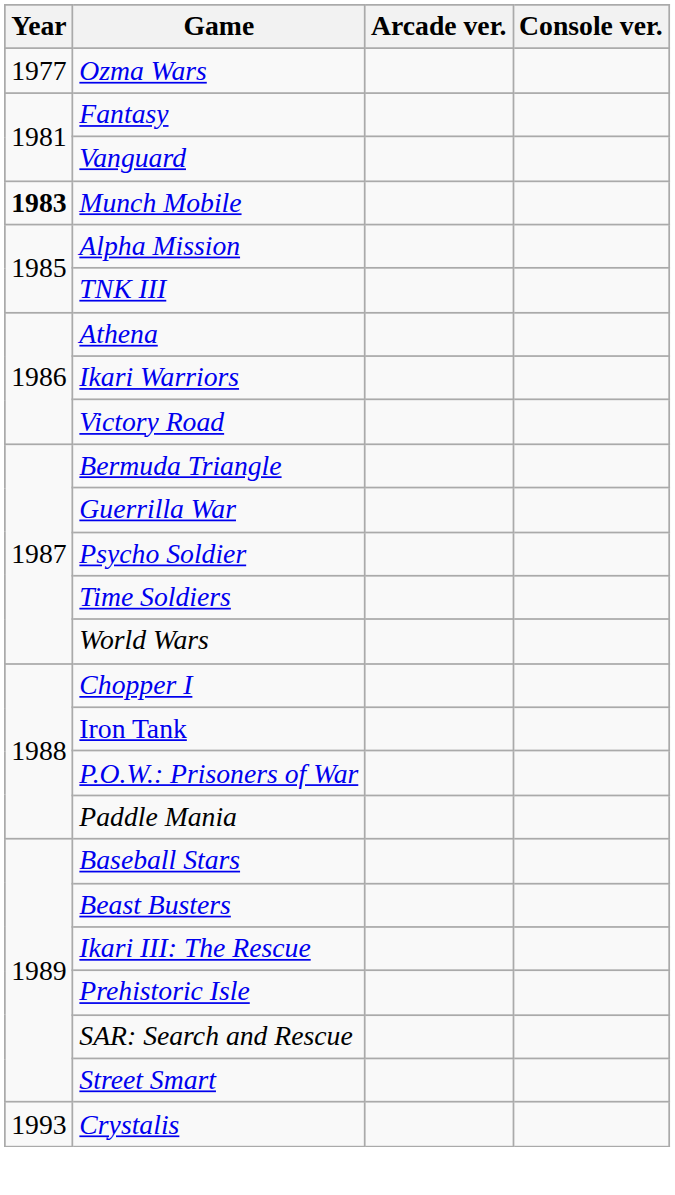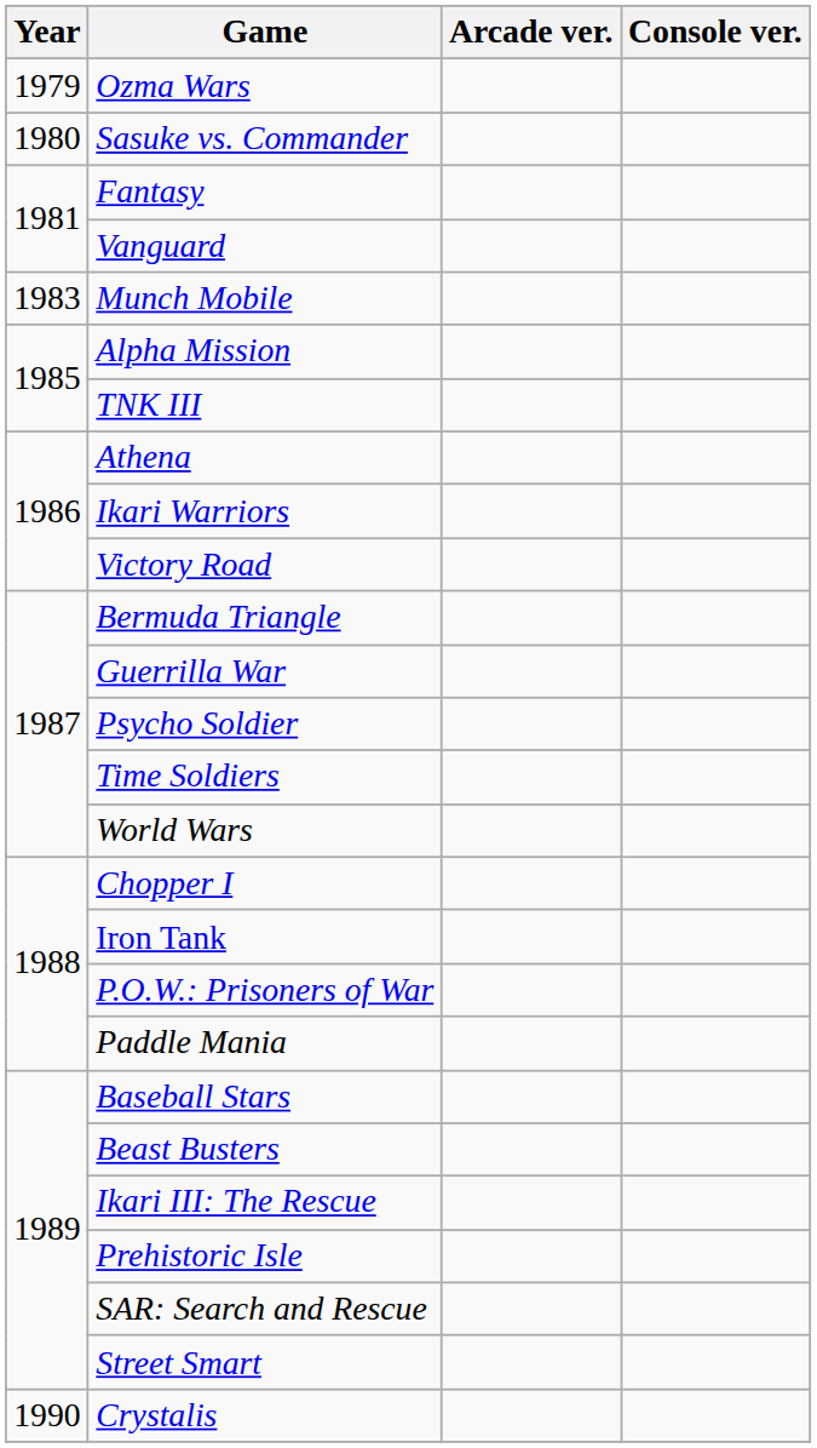 <table class="wikitable sortable">
 <tr>
 <th>Year</th>
 <th>Game</th>
 <th>Arcade ver.</th>
 <th>Console ver.</th>
 </tr>
 <tr>
-<td>1977</td>
+<td>1979</td>
 <td><em><a href='#'>Ozma Wars</a></em> </td>
+<td></td>
+<td></td>
+</tr>
+<tr>
+<td>1980</td>
+<td><em><a href='#'>Sasuke vs. Commander</a></em> </td>
 <td></td>
 <td></td>
 </tr>
 <tr>
 <td rowspan="2">1981</td>
 <td><em><a href='#'>Fantasy</a></em> </td>
 <td></td>
 <td></td>
 </tr>
 <tr>
 <td><em><a href='#'>Vanguard</a></em></td>
 <td></td>
 <td></td>
 </tr>
 <tr>
-<td><strong>1983</strong></td>
+<td>1983</td>
 <td><em><a href='#'>Munch Mobile</a></em> </td>
 <td></td>
 <td></td>
 </tr>
 <tr>
 <td rowspan="2">1985</td>
 <td><em><a href='#'>Alpha Mission</a></em></td>
 <td></td>
 <td></td>
 </tr>
 <tr>
 <td><em><a href='#'>TNK III</a></em></td>
 <td></td>
 <td></td>
 </tr>
 <tr>
 <td rowspan="3">1986</td>
 <td><a href='#'><em>Athena</em></a></td>
 <td></td>
 <td></td>
 </tr>
 <tr>
 <td><em><a href='#'>Ikari Warriors</a></em></td>
 <td></td>
 <td></td>
 </tr>
 <tr>
 <td><em><a href='#'>Victory Road</a></em></td>
 <td></td>
 <td></td>
 </tr>
 <tr>
 <td rowspan="5">1987</td>
 <td><em><a href='#'>Bermuda Triangle</a></em> </td>
 <td></td>
 <td></td>
 </tr>
 <tr>
 <td><em><a href='#'>Guerrilla War</a></em></td>
 <td></td>
 <td></td>
 </tr>
 <tr>
 <td><em><a href='#'>Psycho Soldier</a></em></td>
 <td></td>
 <td></td>
 </tr>
 <tr>
 <td><em><a href='#'>Time Soldiers</a></em> </td>
 <td></td>
 <td></td>
 </tr>
 <tr>
 <td><em>World Wars</em> </td>
 <td></td>
 <td></td>
 </tr>
 <tr>
 <td rowspan="4">1988</td>
 <td><em><a href='#'>Chopper I</a></em> </td>
 <td></td>
 <td></td>
 </tr>
 <tr>
 <td><a href='#'>Iron Tank</a></td>
 <td></td>
 <td></td>
 </tr>
 <tr>
 <td><em><a href='#'>P.O.W.: Prisoners of War</a></em></td>
 <td></td>
 <td></td>
 </tr>
 <tr>
 <td><em>Paddle Mania</em> </td>
 <td></td>
 <td></td>
 </tr>
 <tr>
 <td rowspan="6">1989</td>
 <td><em><a href='#'>Baseball Stars</a></em> </td>
 <td></td>
 <td></td>
 </tr>
 <tr>
 <td><em><a href='#'>Beast Busters</a></em> </td>
 <td></td>
 <td></td>
 </tr>
 <tr>
 <td><em><a href='#'>Ikari III: The Rescue</a></em></td>
 <td></td>
 <td></td>
 </tr>
 <tr>
 <td><em><a href='#'>Prehistoric Isle</a></em></td>
 <td></td>
 <td></td>
 </tr>
 <tr>
 <td><em>SAR: Search and Rescue</em> </td>
 <td></td>
 <td></td>
 </tr>
 <tr>
 <td><em><a href='#'>Street Smart</a></em></td>
 <td></td>
 <td></td>
 </tr>
 <tr>
-<td>1993</td>
+<td>1990</td>
 <td><em><a href='#'>Crystalis</a></em></td>
 <td></td>
 <td></td>
 </tr>
 </table>
